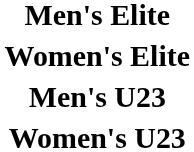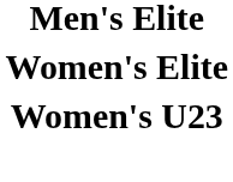 <table>
 <tr>
 <td style="text-align:center;"><strong>Men's Elite</strong> <br></td>
 <td></td>
 <td></td>
 <td></td>
 </tr>
 <tr>
 <td style="text-align:center;"><strong>Women's Elite</strong> <br></td>
 <td></td>
 <td></td>
 <td></td>
 </tr>
 <tr>
-<td style="text-align:center;"><strong>Men's U23</strong><br></td>
-<td></td>
-<td></td>
-<td></td>
-</tr>
-<tr>
 <td style="text-align:center;"><strong>Women's U23</strong><br></td>
 <td></td>
 <td></td>
 <td></td>
 </tr>
 </table>
